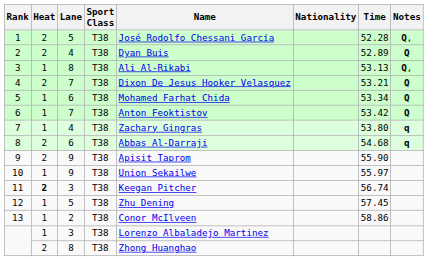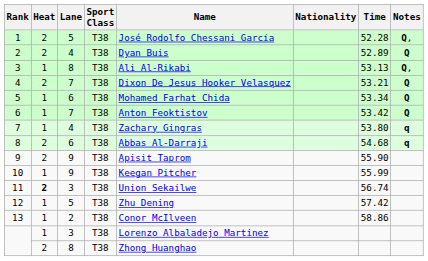 <table class="wikitable sortable" style="text-align:center">
 <tr>
 <th>Rank</th>
 <th>Heat</th>
 <th>Lane</th>
 <th>Sport<br>Class</th>
 <th>Name</th>
 <th>Nationality</th>
 <th>Time</th>
 <th>Notes</th>
 </tr>
 <tr bgcolor="ccffcc">
 <td>1</td>
 <td>2</td>
 <td>5</td>
 <td>T38</td>
 <td align="left"><a href='#'>José Rodolfo Chessani García</a></td>
 <td align="left"></td>
 <td>52.28</td>
 <td><strong>Q</strong>, </td>
 </tr>
 <tr bgcolor="ccffcc">
 <td>2</td>
 <td>2</td>
 <td>4</td>
 <td>T38</td>
 <td align="left"><a href='#'>Dyan Buis</a></td>
 <td align="left"></td>
 <td>52.89</td>
 <td><strong>Q</strong></td>
 </tr>
 <tr bgcolor="ccffcc">
 <td>3</td>
 <td>1</td>
 <td>8</td>
 <td>T38</td>
 <td align="left"><a href='#'>Ali Al-Rikabi</a></td>
 <td align="left"></td>
 <td>53.13</td>
 <td><strong>Q</strong>, </td>
 </tr>
 <tr bgcolor="ccffcc">
 <td>4</td>
 <td>2</td>
 <td>7</td>
 <td>T38</td>
 <td align="left"><a href='#'>Dixon De Jesus Hooker Velasquez</a></td>
 <td align="left"></td>
 <td>53.21</td>
 <td><strong>Q</strong></td>
 </tr>
 <tr bgcolor="ccffcc">
 <td>5</td>
 <td>1</td>
 <td>6</td>
 <td>T38</td>
 <td align="left"><a href='#'>Mohamed Farhat Chida</a></td>
 <td align="left"></td>
 <td>53.34</td>
 <td><strong>Q</strong></td>
 </tr>
 <tr bgcolor="ccffcc">
 <td>6</td>
 <td>1</td>
 <td>7</td>
 <td>T38</td>
 <td align="left"><a href='#'>Anton Feoktistov</a></td>
 <td align="left"></td>
 <td>53.42</td>
 <td><strong>Q</strong></td>
 </tr>
 <tr bgcolor="ddffdd">
 <td>7</td>
 <td>1</td>
 <td>4</td>
 <td>T38</td>
 <td align="left"><a href='#'>Zachary Gingras</a></td>
 <td align="left"></td>
 <td>53.80</td>
 <td><strong>q</strong></td>
 </tr>
 <tr bgcolor="ddffdd">
 <td>8</td>
 <td>2</td>
 <td>6</td>
 <td>T38</td>
 <td align="left"><a href='#'>Abbas Al-Darraji</a></td>
 <td align="left"></td>
 <td>54.68</td>
 <td><strong>q</strong></td>
 </tr>
 <tr>
 <td>9</td>
 <td>2</td>
 <td>9</td>
 <td>T38</td>
 <td align="left"><a href='#'>Apisit Taprom</a></td>
 <td align="left"></td>
 <td>55.90</td>
 <td></td>
 </tr>
 <tr>
 <td>10</td>
 <td>1</td>
 <td>9</td>
 <td>T38</td>
-<td align="left"><a href='#'>Union Sekailwe</a></td>
+<td align="left"><a href='#'>Keegan Pitcher</a></td>
 <td align="left"></td>
-<td>55.97</td>
+<td>55.99</td>
 <td></td>
 </tr>
 <tr>
 <td>11</td>
 <td><strong>2</strong></td>
 <td>3</td>
 <td>T38</td>
-<td align="left"><a href='#'>Keegan Pitcher</a></td>
+<td align="left"><a href='#'>Union Sekailwe</a></td>
 <td align="left"></td>
 <td>56.74</td>
 <td></td>
 </tr>
 <tr>
 <td>12</td>
 <td>1</td>
 <td>5</td>
 <td>T38</td>
 <td align="left"><a href='#'>Zhu Dening</a></td>
 <td align="left"></td>
-<td>57.45</td>
+<td>57.42</td>
 <td></td>
 </tr>
 <tr>
 <td>13</td>
 <td>1</td>
 <td>2</td>
 <td>T38</td>
 <td align="left"><a href='#'>Conor McIlveen</a></td>
 <td align="left"></td>
 <td>58.86</td>
 <td></td>
 </tr>
 <tr>
 <td rowspan="2"></td>
 <td>1</td>
 <td>3</td>
 <td>T38</td>
 <td align="left"><a href='#'>Lorenzo Albaladejo Martinez</a></td>
 <td align="left"></td>
 <td></td>
 <td></td>
 </tr>
 <tr>
 <td>2</td>
 <td>8</td>
 <td>T38</td>
 <td align="left"><a href='#'>Zhong Huanghao</a></td>
 <td align="left"></td>
 <td></td>
 <td></td>
 </tr>
 </table>
